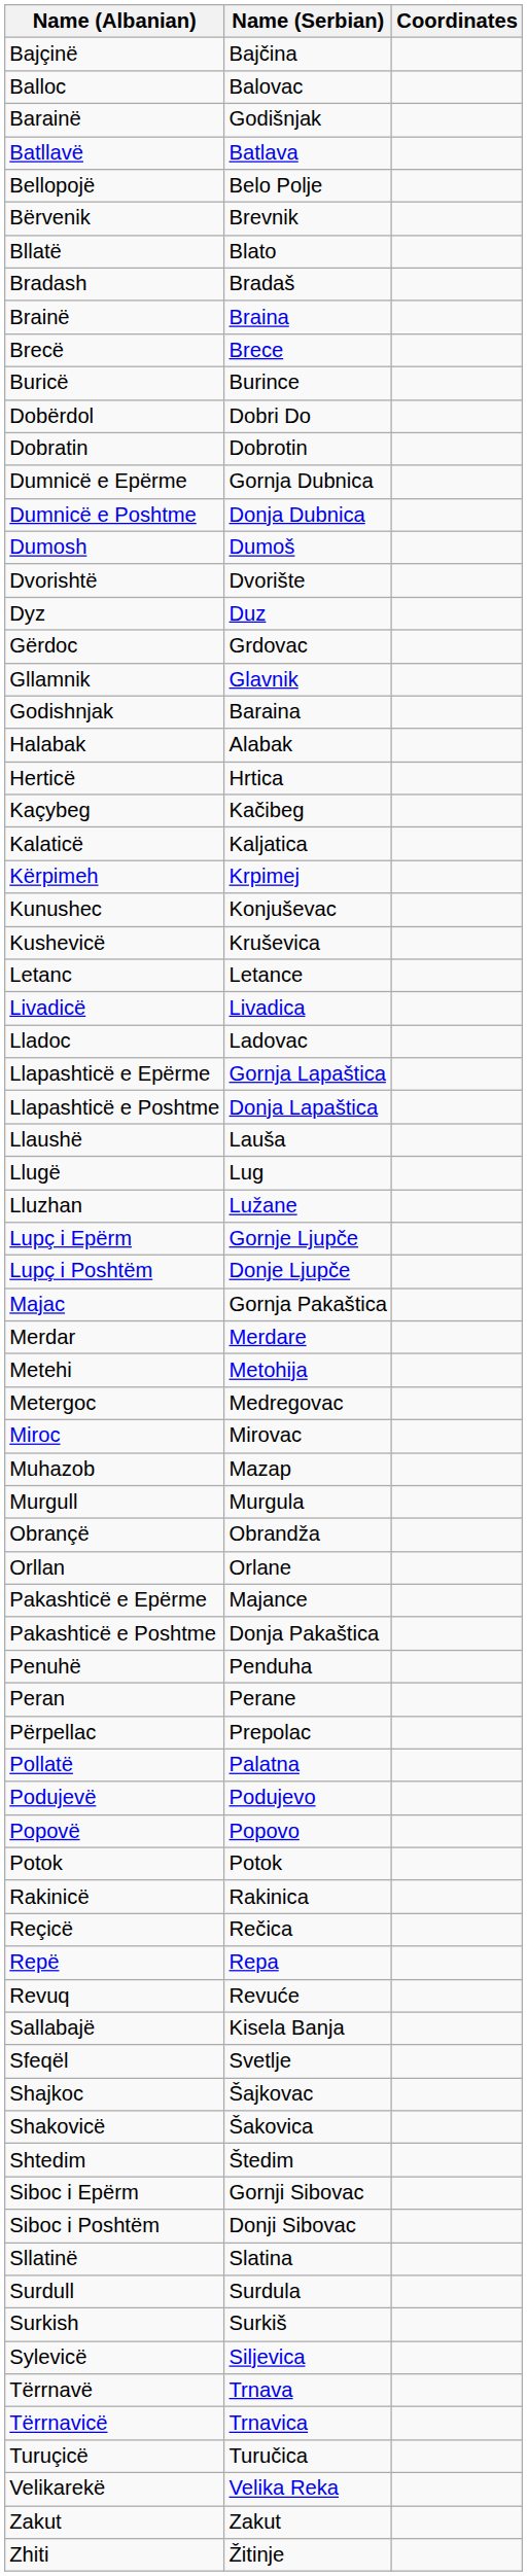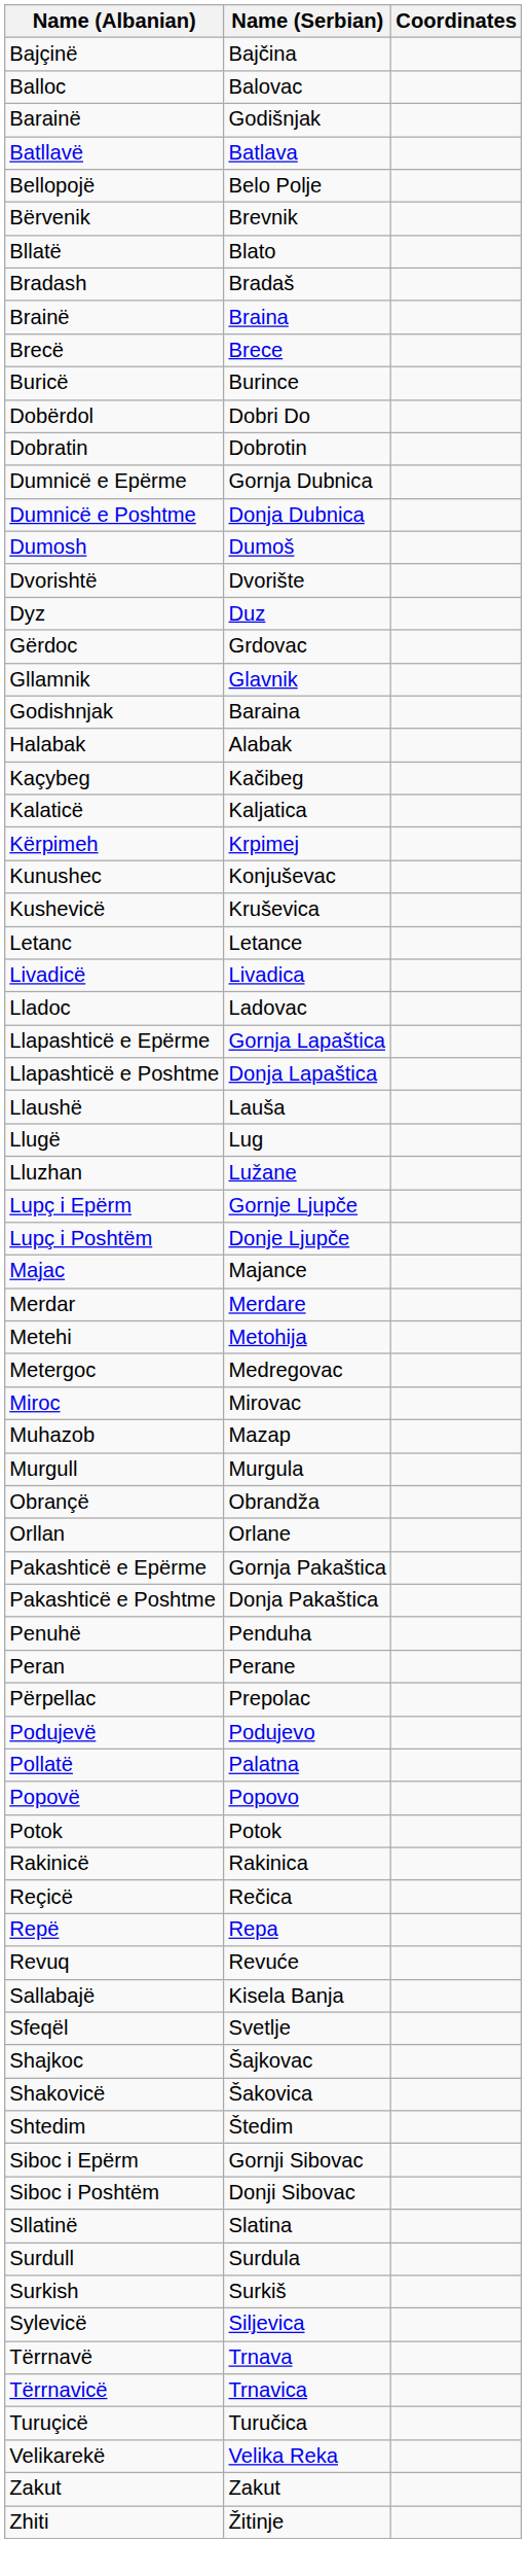 <table class="wikitable sortable">
 <tr>
 <th>Name (Albanian)</th>
 <th>Name (Serbian)</th>
 <th>Coordinates</th>
 </tr>
 <tr>
 <td>Bajçinë</td>
 <td>Bajčina</td>
 <td></td>
 </tr>
 <tr>
 <td>Balloc</td>
 <td>Balovac</td>
 <td></td>
 </tr>
 <tr>
 <td>Barainë</td>
 <td>Godišnjak</td>
 <td></td>
 </tr>
 <tr>
 <td><a href='#'>Batllavë</a></td>
 <td><a href='#'>Batlava</a></td>
 <td></td>
 </tr>
 <tr>
 <td>Bellopojë</td>
 <td>Belo Polje</td>
 <td></td>
 </tr>
 <tr>
 <td>Bërvenik</td>
 <td>Brevnik</td>
 <td></td>
 </tr>
 <tr>
 <td>Bllatë</td>
 <td>Blato</td>
 <td></td>
 </tr>
 <tr>
 <td>Bradash</td>
 <td>Bradaš</td>
 <td></td>
 </tr>
 <tr>
 <td>Brainë</td>
 <td><a href='#'>Braina</a></td>
 <td></td>
 </tr>
 <tr>
 <td>Brecë</td>
 <td><a href='#'>Brece</a></td>
 <td></td>
 </tr>
 <tr>
 <td>Buricë</td>
 <td>Burince</td>
 <td></td>
 </tr>
 <tr>
 <td>Dobërdol</td>
 <td>Dobri Do</td>
 <td></td>
 </tr>
 <tr>
 <td>Dobratin</td>
 <td>Dobrotin</td>
 <td></td>
 </tr>
 <tr>
 <td>Dumnicë e Epërme</td>
 <td>Gornja Dubnica</td>
 <td></td>
 </tr>
 <tr>
 <td><a href='#'>Dumnicë e Poshtme</a></td>
 <td><a href='#'>Donja Dubnica</a></td>
 <td></td>
 </tr>
 <tr>
 <td><a href='#'>Dumosh</a></td>
 <td><a href='#'>Dumoš</a></td>
 <td></td>
 </tr>
 <tr>
 <td>Dvorishtë</td>
 <td>Dvorište</td>
 <td></td>
 </tr>
 <tr>
 <td>Dyz</td>
 <td><a href='#'>Duz</a></td>
 <td></td>
 </tr>
 <tr>
 <td>Gërdoc</td>
 <td>Grdovac</td>
 <td></td>
 </tr>
 <tr>
 <td>Gllamnik</td>
 <td><a href='#'>Glavnik</a></td>
 <td></td>
 </tr>
 <tr>
 <td>Godishnjak</td>
 <td>Baraina</td>
 <td></td>
 </tr>
 <tr>
 <td>Halabak</td>
 <td>Alabak</td>
 <td></td>
 </tr>
 <tr>
-<td>Herticë</td>
-<td>Hrtica</td>
-<td></td>
-</tr>
-<tr>
 <td>Kaçybeg</td>
 <td>Kačibeg</td>
 <td></td>
 </tr>
 <tr>
 <td>Kalaticë</td>
 <td>Kaljatica</td>
 <td></td>
 </tr>
 <tr>
 <td><a href='#'>Kërpimeh</a></td>
 <td><a href='#'>Krpimej</a></td>
 <td></td>
 </tr>
 <tr>
 <td>Kunushec</td>
 <td>Konjuševac</td>
 <td></td>
 </tr>
 <tr>
 <td>Kushevicë</td>
 <td>Kruševica</td>
 <td></td>
 </tr>
 <tr>
 <td>Letanc</td>
 <td>Letance</td>
 <td></td>
 </tr>
 <tr>
 <td><a href='#'>Livadicë</a></td>
 <td><a href='#'>Livadica</a></td>
 <td></td>
 </tr>
 <tr>
 <td>Lladoc</td>
 <td>Ladovac</td>
 <td></td>
 </tr>
 <tr>
 <td>Llapashticë e Epërme</td>
 <td><a href='#'>Gornja Lapaštica</a></td>
 <td></td>
 </tr>
 <tr>
 <td>Llapashticë e Poshtme</td>
 <td><a href='#'>Donja Lapaštica</a></td>
 <td></td>
 </tr>
 <tr>
 <td>Llaushë</td>
 <td>Lauša</td>
 <td></td>
 </tr>
 <tr>
 <td>Llugë</td>
 <td>Lug</td>
 <td></td>
 </tr>
 <tr>
 <td>Lluzhan</td>
 <td><a href='#'>Lužane</a></td>
 <td></td>
 </tr>
 <tr>
 <td><a href='#'>Lupç i Epërm</a></td>
 <td><a href='#'>Gornje Ljupče</a></td>
 <td></td>
 </tr>
 <tr>
 <td><a href='#'>Lupç i Poshtëm</a></td>
 <td><a href='#'>Donje Ljupče</a></td>
 <td></td>
 </tr>
 <tr>
 <td><a href='#'>Majac</a></td>
-<td>Gornja Pakaštica</td>
+<td>Majance</td>
 <td></td>
 </tr>
 <tr>
 <td>Merdar</td>
 <td><a href='#'>Merdare</a></td>
 <td></td>
 </tr>
 <tr>
 <td>Metehi</td>
 <td><a href='#'>Metohija</a></td>
 <td></td>
 </tr>
 <tr>
 <td>Metergoc</td>
 <td>Medregovac</td>
 <td></td>
 </tr>
 <tr>
 <td><a href='#'>Miroc</a></td>
 <td>Mirovac</td>
 <td></td>
 </tr>
 <tr>
 <td>Muhazob</td>
 <td>Mazap</td>
 <td></td>
 </tr>
 <tr>
 <td>Murgull</td>
 <td>Murgula</td>
 <td></td>
 </tr>
 <tr>
 <td>Obrançë</td>
 <td>Obrandža</td>
 <td></td>
 </tr>
 <tr>
 <td>Orllan</td>
 <td>Orlane</td>
 <td></td>
 </tr>
 <tr>
 <td>Pakashticë e Epërme</td>
-<td>Majance</td>
+<td>Gornja Pakaštica</td>
 <td></td>
 </tr>
 <tr>
 <td>Pakashticë e Poshtme</td>
 <td>Donja Pakaštica</td>
 <td></td>
 </tr>
 <tr>
 <td>Penuhë</td>
 <td>Penduha</td>
 <td></td>
 </tr>
 <tr>
 <td>Peran</td>
 <td>Perane</td>
 <td></td>
 </tr>
 <tr>
 <td>Përpellac</td>
 <td>Prepolac</td>
 <td></td>
 </tr>
 <tr>
-<td><a href='#'>Pollatë</a></td>
-<td><a href='#'>Palatna</a></td>
+<td><a href='#'>Podujevë</a></td>
+<td><a href='#'>Podujevo</a></td>
 <td></td>
 </tr>
 <tr>
-<td><a href='#'>Podujevë</a></td>
-<td><a href='#'>Podujevo</a></td>
+<td><a href='#'>Pollatë</a></td>
+<td><a href='#'>Palatna</a></td>
 <td></td>
 </tr>
 <tr>
 <td><a href='#'>Popovë</a></td>
 <td><a href='#'>Popovo</a></td>
 <td></td>
 </tr>
 <tr>
 <td>Potok</td>
 <td>Potok</td>
 <td></td>
 </tr>
 <tr>
 <td>Rakinicë</td>
 <td>Rakinica</td>
 <td></td>
 </tr>
 <tr>
 <td>Reçicë</td>
 <td>Rečica</td>
 <td></td>
 </tr>
 <tr>
 <td><a href='#'>Repë</a></td>
 <td><a href='#'>Repa</a></td>
 <td></td>
 </tr>
 <tr>
 <td>Revuq</td>
 <td>Revuće</td>
 <td></td>
 </tr>
 <tr>
 <td>Sallabajë</td>
 <td>Kisela Banja</td>
 <td></td>
 </tr>
 <tr>
 <td>Sfeqël</td>
 <td>Svetlje</td>
 <td></td>
 </tr>
 <tr>
 <td>Shajkoc</td>
 <td>Šajkovac</td>
 <td></td>
 </tr>
 <tr>
 <td>Shakovicë</td>
 <td>Šakovica</td>
 <td></td>
 </tr>
 <tr>
 <td>Shtedim</td>
 <td>Štedim</td>
 <td></td>
 </tr>
 <tr>
 <td>Siboc i Epërm</td>
 <td>Gornji Sibovac</td>
 <td></td>
 </tr>
 <tr>
 <td>Siboc i Poshtëm</td>
 <td>Donji Sibovac</td>
 <td></td>
 </tr>
 <tr>
 <td>Sllatinë</td>
 <td>Slatina</td>
 <td></td>
 </tr>
 <tr>
 <td>Surdull</td>
 <td>Surdula</td>
 <td></td>
 </tr>
 <tr>
 <td>Surkish</td>
 <td>Surkiš</td>
 <td></td>
 </tr>
 <tr>
 <td>Sylevicë</td>
 <td><a href='#'>Siljevica</a></td>
 <td></td>
 </tr>
 <tr>
 <td>Tërrnavë</td>
 <td><a href='#'>Trnava</a></td>
 <td></td>
 </tr>
 <tr>
 <td><a href='#'>Tërrnavicë</a></td>
 <td><a href='#'>Trnavica</a></td>
 <td></td>
 </tr>
 <tr>
 <td>Turuçicë</td>
 <td>Turučica</td>
 <td></td>
 </tr>
 <tr>
 <td>Velikarekë</td>
 <td><a href='#'>Velika Reka</a></td>
 <td></td>
 </tr>
 <tr>
 <td>Zakut</td>
 <td>Zakut</td>
 <td></td>
 </tr>
 <tr>
 <td>Zhiti</td>
 <td>Žitinje</td>
 <td></td>
 </tr>
 </table>
